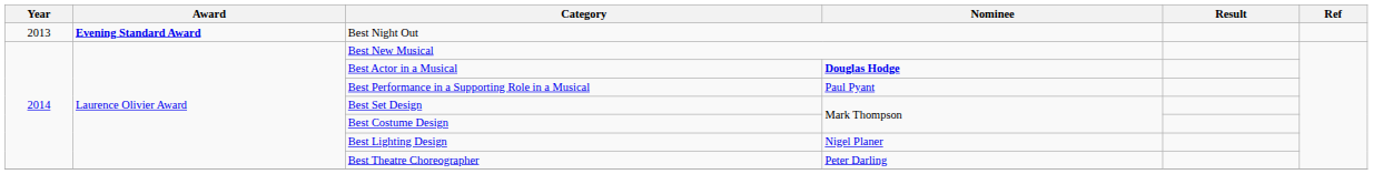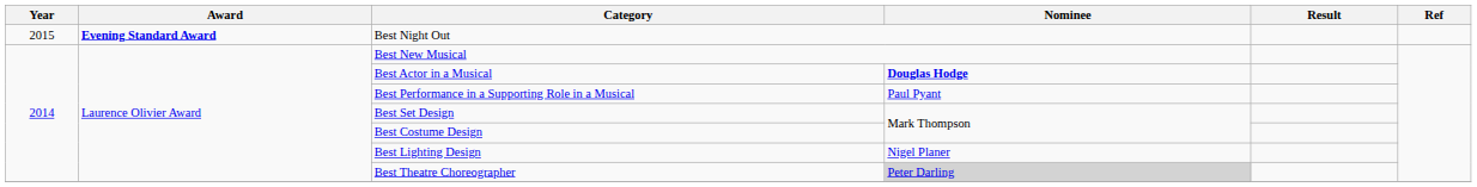 <table class="wikitable" width="95%">
 <tr>
 <th width="5%">Year</th>
 <th width="20%">Award</th>
 <th width="35%">Category</th>
 <th width="25%">Nominee</th>
 <th width="10%">Result</th>
 <th width="5%">Ref</th>
 </tr>
 <tr>
-<td rowspan="1" align="center">2013</td>
+<td rowspan="1" align="center">2015</td>
 <td rowspan="1"><strong><a href='#'>Evening Standard Award</a></strong></td>
 <td colspan="2">Best Night Out</td>
 <td></td>
 <td rowspan="1" align="center"></td>
 </tr>
 <tr>
 <td rowspan="7" align="center"><a href='#'>2014</a></td>
 <td rowspan="7"><a href='#'>Laurence Olivier Award</a></td>
 <td colspan="2"><a href='#'>Best New Musical</a></td>
 <td></td>
 <td rowspan="7" align="center"></td>
 </tr>
 <tr>
 <td><a href='#'>Best Actor in a Musical</a></td>
 <td><strong><a href='#'>Douglas Hodge</a></strong></td>
 <td></td>
 </tr>
 <tr>
 <td><a href='#'>Best Performance in a Supporting Role in a Musical</a></td>
 <td><a href='#'>Paul Pyant</a></td>
 <td></td>
 </tr>
 <tr>
 <td><a href='#'>Best Set Design</a></td>
 <td rowspan=2>Mark Thompson</td>
 <td></td>
 </tr>
 <tr>
 <td><a href='#'>Best Costume Design</a></td>
 <td></td>
 </tr>
 <tr>
 <td><a href='#'>Best Lighting Design</a></td>
 <td><a href='#'>Nigel Planer</a></td>
 <td></td>
 </tr>
 <tr>
 <td><a href='#'>Best Theatre Choreographer</a></td>
-<td><a href='#'>Peter Darling</a></td>
+<td style="background: lightgrey;"><a href='#'>Peter Darling</a></td>
 <td></td>
 </tr>
 <tr>
 </tr>
 </table>
